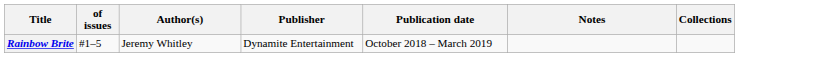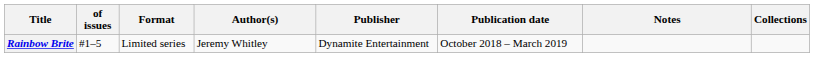 <table class="wikitable">
 <tr>
 <th>Title</th>
 <th style="width:40pt"> of issues</th>
+<th style="width:75pt">Format</th>
 <th style="width:125pt">Author(s)</th>
 <th style="width:125pt">Publisher</th>
 <th style="width:150pt">Publication date</th>
 <th style="width:175pt">Notes</th>
 <th>Collections</th>
 </tr>
 <tr>
 <th><em><a href='#'>Rainbow Brite</a></em></th>
 <td>#1–5</td>
+<td>Limited series</td>
 <td>Jeremy Whitley</td>
 <td>Dynamite Entertainment</td>
 <td>October 2018 – March 2019</td>
 <td></td>
 <td></td>
 </tr>
 </table>
